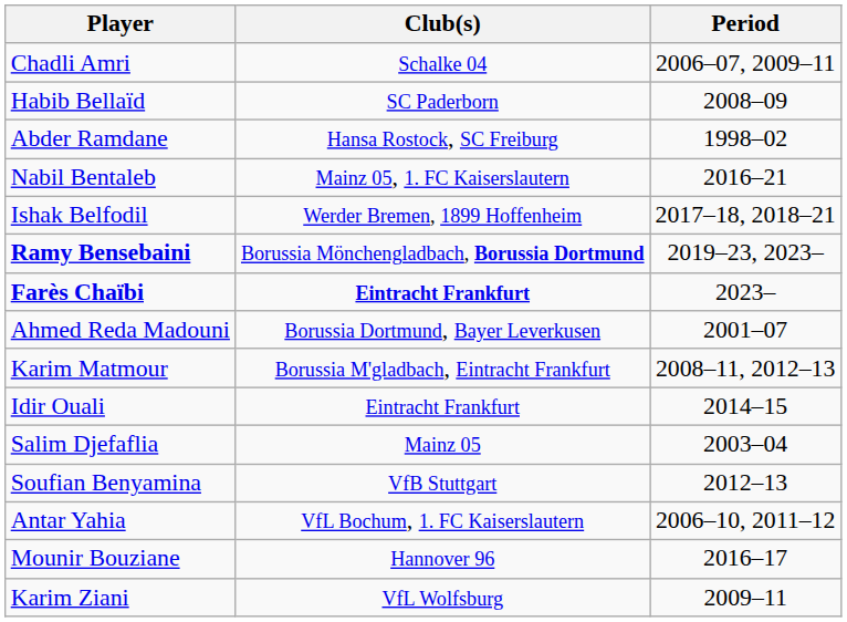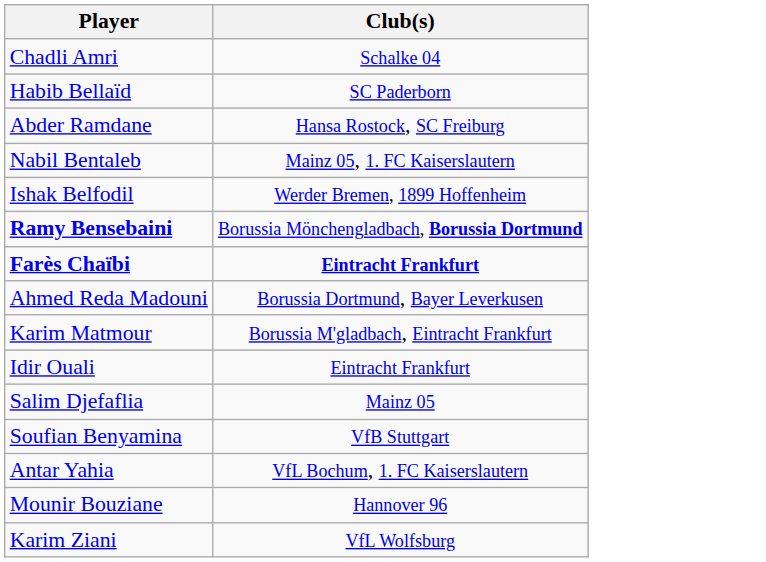 <table class="wikitable collapsible collapsed" style="text-align:center">
 <tr>
 <th scope="col">Player</th>
 <th scope="col" class="unsortable">Club(s)</th>
-<th scope="col">Period</th>
 </tr>
 <tr>
 <td align="left"><a href='#'>Chadli Amri</a></td>
 <td><small><a href='#'>Schalke 04</a></small></td>
-<td>2006–07, 2009–11</td>
 </tr>
 <tr>
 <td align="left"><a href='#'>Habib Bellaïd</a></td>
 <td><small><a href='#'>SC Paderborn</a></small></td>
-<td>2008–09</td>
 </tr>
 <tr>
 <td align="left"><a href='#'>Abder Ramdane</a></td>
 <td><small><a href='#'>Hansa Rostock</a></small>, <small><a href='#'>SC Freiburg</a></small></td>
-<td>1998–02</td>
 </tr>
 <tr>
 <td align="left"><a href='#'>Nabil Bentaleb</a></td>
 <td><small><a href='#'>Mainz 05</a></small>, <small><a href='#'>1. FC Kaiserslautern</a></small></td>
-<td>2016–21</td>
 </tr>
 <tr>
 <td align="left"><a href='#'>Ishak Belfodil</a></td>
 <td><small><a href='#'>Werder Bremen</a>, <a href='#'>1899 Hoffenheim</a></small></td>
-<td>2017–18, 2018–21</td>
 </tr>
 <tr>
 <td align="left"><strong><a href='#'>Ramy Bensebaini</a></strong></td>
 <td><small><a href='#'>Borussia Mönchengladbach</a>, <strong><a href='#'>Borussia Dortmund</a></strong></small></td>
-<td>2019–23, 2023–</td>
 </tr>
 <tr>
 <td align="left"><strong><a href='#'>Farès Chaïbi</a></strong></td>
 <td><small><strong><a href='#'>Eintracht Frankfurt</a></strong></small></td>
-<td>2023–</td>
 </tr>
 <tr>
 <td align="left"><a href='#'>Ahmed Reda Madouni</a></td>
 <td><small><a href='#'>Borussia Dortmund</a></small>, <small><a href='#'>Bayer Leverkusen</a></small></td>
-<td>2001–07</td>
 </tr>
 <tr>
 <td align="left"><a href='#'>Karim Matmour</a></td>
 <td><small><a href='#'>Borussia M'gladbach</a></small>, <small><a href='#'>Eintracht Frankfurt</a></small></td>
-<td>2008–11, 2012–13</td>
 </tr>
 <tr>
 <td align="left"><a href='#'>Idir Ouali</a></td>
 <td><small><a href='#'>Eintracht Frankfurt</a></small></td>
-<td>2014–15</td>
 </tr>
 <tr>
 <td align="left"><a href='#'>Salim Djefaflia</a></td>
 <td><small><a href='#'>Mainz 05</a></small></td>
-<td>2003–04</td>
 </tr>
 <tr>
 <td align="left"><a href='#'>Soufian Benyamina</a></td>
 <td><small><a href='#'>VfB Stuttgart</a></small></td>
-<td>2012–13</td>
 </tr>
 <tr>
 <td align="left"><a href='#'>Antar Yahia</a></td>
 <td><small><a href='#'>VfL Bochum</a></small>, <small><a href='#'>1. FC Kaiserslautern</a></small></td>
-<td>2006–10, 2011–12</td>
 </tr>
 <tr>
 <td align="left"><a href='#'>Mounir Bouziane</a></td>
 <td><small><a href='#'>Hannover 96</a></small></td>
-<td>2016–17</td>
 </tr>
 <tr>
 <td align="left"><a href='#'>Karim Ziani</a></td>
 <td><small><a href='#'>VfL Wolfsburg</a></small></td>
-<td>2009–11</td>
 </tr>
 </table>
